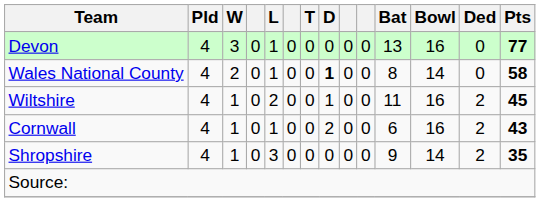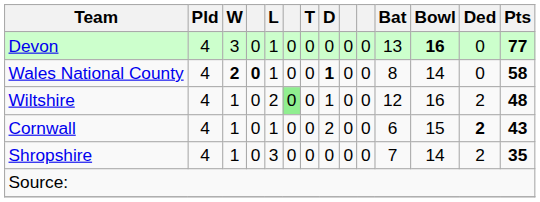 <table class="wikitable" style="text-align:center">
 <tr>
 <th>Team</th>
 <th>Pld</th>
 <th>W</th>
 <th></th>
 <th>L</th>
 <th></th>
 <th>T</th>
 <th>D</th>
 <th></th>
 <th></th>
 <th>Bat</th>
 <th>Bowl</th>
 <th>Ded</th>
 <th>Pts</th>
 </tr>
 <tr style="background: #cfc">
 <td align=left><a href='#'>Devon</a></td>
 <td>4</td>
 <td>3</td>
 <td>0</td>
 <td>1</td>
 <td>0</td>
 <td>0</td>
 <td>0</td>
 <td>0</td>
 <td>0</td>
 <td>13</td>
-<td>16</td>
+<td><strong>16</strong></td>
 <td>0</td>
 <td><strong>77</strong></td>
 </tr>
 <tr>
 <td align=left><a href='#'>Wales National County</a></td>
 <td>4</td>
-<td>2</td>
-<td>0</td>
+<td><strong>2</strong></td>
+<td><strong>0</strong></td>
 <td>1</td>
 <td>0</td>
 <td>0</td>
 <td><strong>1</strong></td>
 <td>0</td>
 <td>0</td>
 <td>8</td>
 <td>14</td>
 <td>0</td>
 <td><strong>58</strong></td>
 </tr>
 <tr>
 <td align=left><a href='#'>Wiltshire</a></td>
 <td>4</td>
 <td>1</td>
 <td>0</td>
 <td>2</td>
-<td>0</td>
+<td style="background: lightgreen;">0</td>
 <td>0</td>
 <td>1</td>
 <td>0</td>
 <td>0</td>
-<td>11</td>
+<td>12</td>
 <td>16</td>
 <td>2</td>
-<td><strong>45</strong></td>
+<td><strong>48</strong></td>
 </tr>
 <tr>
 <td align=left><a href='#'>Cornwall</a></td>
 <td>4</td>
 <td>1</td>
 <td>0</td>
 <td>1</td>
 <td>0</td>
 <td>0</td>
 <td>2</td>
 <td>0</td>
 <td>0</td>
 <td>6</td>
-<td>16</td>
-<td>2</td>
+<td>15</td>
+<td><strong>2</strong></td>
 <td><strong>43</strong></td>
 </tr>
 <tr>
 <td align=left><a href='#'>Shropshire</a></td>
 <td>4</td>
 <td>1</td>
 <td>0</td>
 <td>3</td>
 <td>0</td>
 <td>0</td>
 <td>0</td>
 <td>0</td>
 <td>0</td>
-<td>9</td>
+<td>7</td>
 <td>14</td>
 <td>2</td>
 <td><strong>35</strong></td>
 </tr>
 <tr>
 <td colspan=15 align="left">Source:</td>
 </tr>
 <tr>
 </tr>
 </table>
